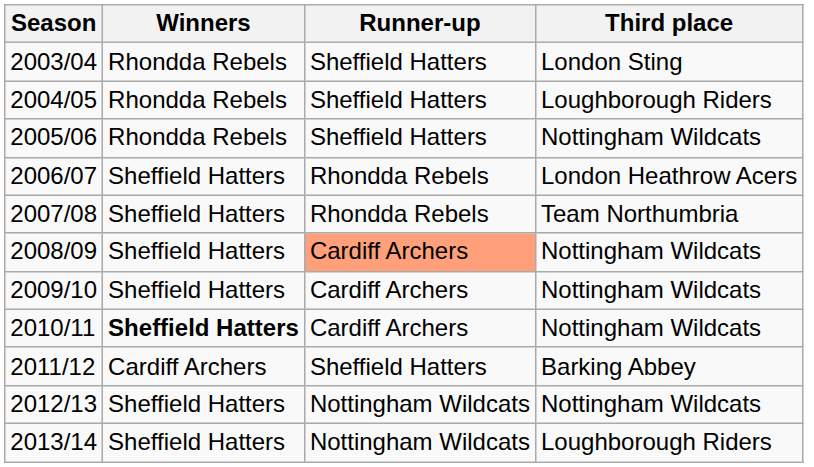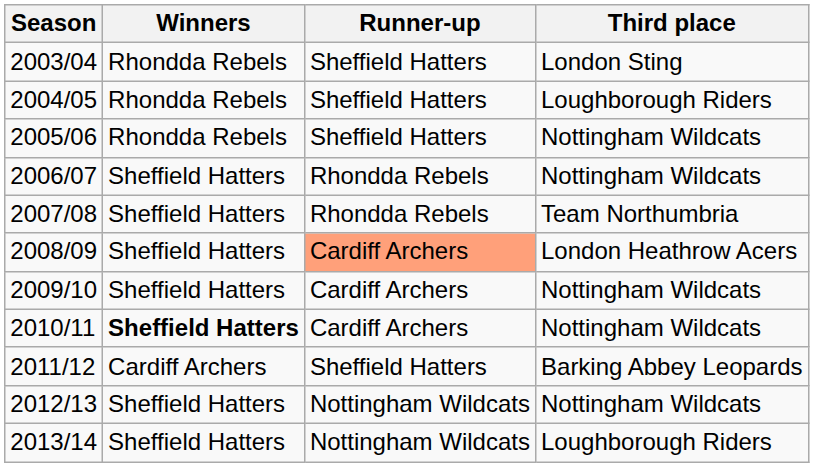 <table class="wikitable" style="text-align:left">
 <tr>
 <th>Season</th>
 <th>Winners</th>
 <th>Runner-up</th>
 <th>Third place</th>
 </tr>
 <tr>
 <td>2003/04</td>
 <td>Rhondda Rebels</td>
 <td>Sheffield Hatters</td>
 <td>London Sting</td>
 </tr>
 <tr>
 <td>2004/05</td>
 <td>Rhondda Rebels</td>
 <td>Sheffield Hatters</td>
 <td>Loughborough Riders</td>
 </tr>
 <tr>
 <td>2005/06</td>
 <td>Rhondda Rebels</td>
 <td>Sheffield Hatters</td>
 <td>Nottingham Wildcats</td>
 </tr>
 <tr>
 <td>2006/07</td>
 <td>Sheffield Hatters</td>
 <td>Rhondda Rebels</td>
-<td>London Heathrow Acers</td>
+<td>Nottingham Wildcats</td>
 </tr>
 <tr>
 <td>2007/08</td>
 <td>Sheffield Hatters</td>
 <td>Rhondda Rebels</td>
 <td>Team Northumbria</td>
 </tr>
 <tr>
 <td>2008/09</td>
 <td>Sheffield Hatters</td>
 <td style="background: lightsalmon;">Cardiff Archers</td>
-<td>Nottingham Wildcats</td>
+<td>London Heathrow Acers</td>
 </tr>
 <tr>
 <td>2009/10</td>
 <td>Sheffield Hatters</td>
 <td>Cardiff Archers</td>
 <td>Nottingham Wildcats</td>
 </tr>
 <tr>
 <td>2010/11</td>
 <td><strong>Sheffield Hatters</strong></td>
 <td>Cardiff Archers</td>
 <td>Nottingham Wildcats</td>
 </tr>
 <tr>
 <td>2011/12</td>
 <td>Cardiff Archers</td>
 <td>Sheffield Hatters</td>
-<td>Barking Abbey</td>
+<td>Barking Abbey Leopards</td>
 </tr>
 <tr>
 <td>2012/13</td>
 <td>Sheffield Hatters</td>
 <td>Nottingham Wildcats</td>
 <td>Nottingham Wildcats</td>
 </tr>
 <tr>
 <td>2013/14</td>
 <td>Sheffield Hatters</td>
 <td>Nottingham Wildcats</td>
 <td>Loughborough Riders</td>
 </tr>
 </table>
